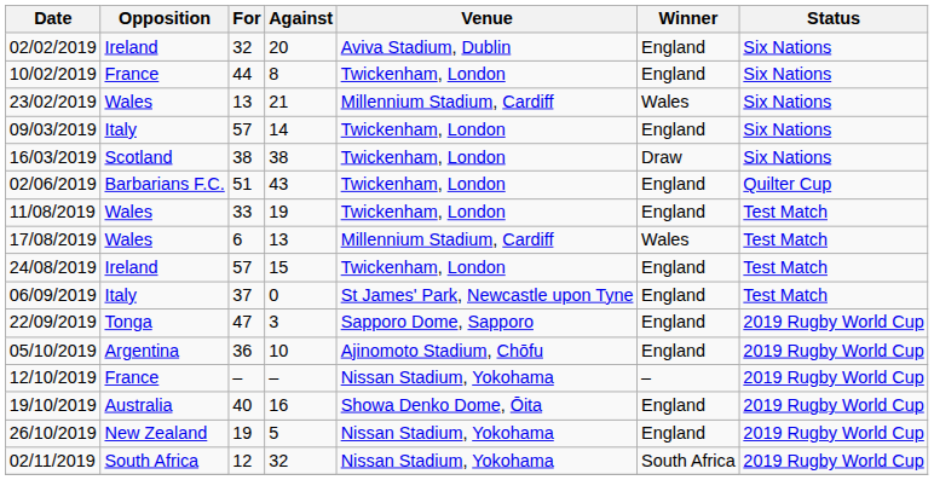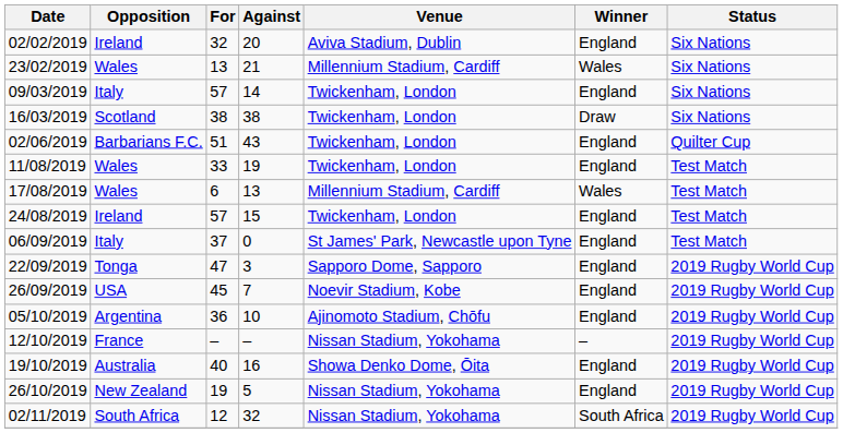 <table class="wikitable sortable">
 <tr>
 <th>Date</th>
 <th>Opposition</th>
 <th>For</th>
 <th>Against</th>
 <th>Venue</th>
 <th>Winner</th>
 <th>Status</th>
 </tr>
 <tr>
 <td>02/02/2019</td>
 <td><a href='#'>Ireland</a></td>
 <td>32</td>
 <td>20</td>
 <td><a href='#'>Aviva Stadium</a>, <a href='#'>Dublin</a></td>
-<td>England</td>
-<td><a href='#'>Six Nations</a></td>
-</tr>
-<tr>
-<td>10/02/2019</td>
-<td><a href='#'>France</a></td>
-<td>44</td>
-<td>8</td>
-<td><a href='#'>Twickenham</a>, <a href='#'>London</a></td>
 <td>England</td>
 <td><a href='#'>Six Nations</a></td>
 </tr>
 <tr>
 <td>23/02/2019</td>
 <td><a href='#'>Wales</a></td>
 <td>13</td>
 <td>21</td>
 <td><a href='#'>Millennium Stadium</a>, <a href='#'>Cardiff</a></td>
 <td>Wales</td>
 <td><a href='#'>Six Nations</a></td>
 </tr>
 <tr>
 <td>09/03/2019</td>
 <td><a href='#'>Italy</a></td>
 <td>57</td>
 <td>14</td>
 <td><a href='#'>Twickenham</a>, <a href='#'>London</a></td>
 <td>England</td>
 <td><a href='#'>Six Nations</a></td>
 </tr>
 <tr>
 <td>16/03/2019</td>
 <td><a href='#'>Scotland</a></td>
 <td>38</td>
 <td>38</td>
 <td><a href='#'>Twickenham</a>, <a href='#'>London</a></td>
 <td>Draw</td>
 <td><a href='#'>Six Nations</a></td>
 </tr>
 <tr>
 <td>02/06/2019</td>
 <td><a href='#'>Barbarians F.C.</a></td>
 <td>51</td>
 <td>43</td>
 <td><a href='#'>Twickenham</a>, <a href='#'>London</a></td>
 <td>England</td>
 <td><a href='#'>Quilter Cup</a></td>
 </tr>
 <tr>
 <td>11/08/2019</td>
 <td><a href='#'>Wales</a></td>
 <td>33</td>
 <td>19</td>
 <td><a href='#'>Twickenham</a>, <a href='#'>London</a></td>
 <td>England</td>
 <td><a href='#'>Test Match</a></td>
 </tr>
 <tr>
 <td>17/08/2019</td>
 <td><a href='#'>Wales</a></td>
 <td>6</td>
 <td>13</td>
 <td><a href='#'>Millennium Stadium</a>, <a href='#'>Cardiff</a></td>
 <td>Wales</td>
 <td><a href='#'>Test Match</a></td>
 </tr>
 <tr>
 <td>24/08/2019</td>
 <td><a href='#'>Ireland</a></td>
 <td>57</td>
 <td>15</td>
 <td><a href='#'>Twickenham</a>, <a href='#'>London</a></td>
 <td>England</td>
 <td><a href='#'>Test Match</a></td>
 </tr>
 <tr>
 <td>06/09/2019</td>
 <td><a href='#'>Italy</a></td>
 <td>37</td>
 <td>0</td>
 <td><a href='#'>St James' Park</a>, <a href='#'>Newcastle upon Tyne</a></td>
 <td>England</td>
 <td><a href='#'>Test Match</a></td>
 </tr>
 <tr>
 <td>22/09/2019</td>
 <td><a href='#'>Tonga</a></td>
 <td>47</td>
 <td>3</td>
 <td><a href='#'>Sapporo Dome</a>, <a href='#'>Sapporo</a></td>
 <td>England</td>
 <td><a href='#'>2019 Rugby World Cup</a></td>
 </tr>
 <tr>
+<td>26/09/2019</td>
+<td><a href='#'>USA</a></td>
+<td>45</td>
+<td>7</td>
+<td><a href='#'>Noevir Stadium</a>, <a href='#'>Kobe</a></td>
+<td>England</td>
+<td><a href='#'>2019 Rugby World Cup</a></td>
+</tr>
+<tr>
 <td>05/10/2019</td>
 <td><a href='#'>Argentina</a></td>
 <td>36</td>
 <td>10</td>
 <td><a href='#'>Ajinomoto Stadium</a>, <a href='#'>Chōfu</a></td>
 <td>England</td>
 <td><a href='#'>2019 Rugby World Cup</a></td>
 </tr>
 <tr>
 <td>12/10/2019</td>
 <td><a href='#'>France</a></td>
 <td>–</td>
 <td>–</td>
 <td><a href='#'>Nissan Stadium</a>, <a href='#'>Yokohama</a></td>
 <td>–</td>
 <td><a href='#'>2019 Rugby World Cup</a></td>
 </tr>
 <tr>
 <td>19/10/2019</td>
 <td><a href='#'>Australia</a></td>
 <td>40</td>
 <td>16</td>
 <td><a href='#'>Showa Denko Dome</a>, <a href='#'>Ōita</a></td>
 <td>England</td>
 <td><a href='#'>2019 Rugby World Cup</a></td>
 </tr>
 <tr>
 <td>26/10/2019</td>
 <td><a href='#'>New Zealand</a></td>
 <td>19</td>
 <td>5</td>
 <td><a href='#'>Nissan Stadium</a>, <a href='#'>Yokohama</a></td>
 <td>England</td>
 <td><a href='#'>2019 Rugby World Cup</a></td>
 </tr>
 <tr>
 <td>02/11/2019</td>
 <td><a href='#'>South Africa</a></td>
 <td>12</td>
 <td>32</td>
 <td><a href='#'>Nissan Stadium</a>, <a href='#'>Yokohama</a></td>
 <td>South Africa</td>
 <td><a href='#'>2019 Rugby World Cup</a></td>
 </tr>
 <tr>
 </tr>
 </table>
